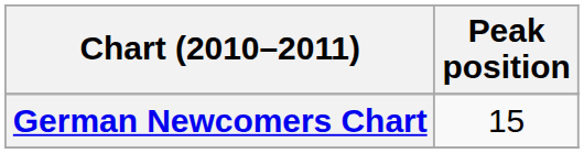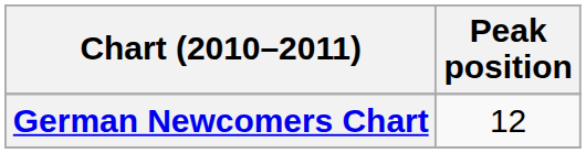 <table class="wikitable sortable plainrowheaders" style="text-align:center">
 <tr>
 <th>Chart (2010–2011)</th>
 <th>Peak<br>position</th>
 </tr>
 <tr>
 </tr>
 <tr>
 </tr>
 <tr>
 </tr>
 <tr>
 </tr>
 <tr>
 </tr>
 <tr>
 <th scope="row"><a href='#'>German Newcomers Chart</a></th>
-<td>15</td>
+<td>12</td>
 </tr>
 <tr>
 </tr>
 </table>
